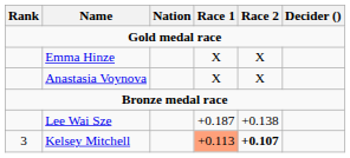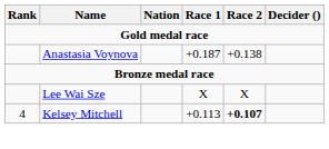 <table class="wikitable" style="text-align:center">
 <tr>
 <th>Rank</th>
 <th>Name</th>
 <th>Nation</th>
 <th>Race 1</th>
 <th>Race 2</th>
 <th>Decider ()</th>
 </tr>
 <tr>
 <td colspan=6><strong>Gold medal race</strong></td>
 </tr>
 <tr>
 <td></td>
-<td align=left><a href='#'>Emma Hinze</a></td>
-<td align=left></td>
-<td>X</td>
-<td>X</td>
-<td></td>
-</tr>
-<tr>
-<td></td>
 <td align=left><a href='#'>Anastasia Voynova</a></td>
 <td align=left></td>
-<td>X</td>
-<td>X</td>
+<td>+0.187</td>
+<td>+0.138</td>
 <td></td>
 </tr>
 <tr>
 <td colspan=6><strong>Bronze medal race</strong></td>
 </tr>
 <tr>
 <td></td>
 <td align=left><a href='#'>Lee Wai Sze</a></td>
 <td align=left></td>
-<td>+0.187</td>
-<td>+0.138</td>
+<td>X</td>
+<td>X</td>
 <td></td>
 </tr>
 <tr>
-<td>3</td>
+<td>4</td>
 <td align=left><a href='#'>Kelsey Mitchell</a></td>
 <td align=left></td>
-<td style="background: lightsalmon;">+0.113</td>
+<td>+0.113</td>
 <td><strong>+0.107</strong></td>
 <td></td>
 </tr>
 </table>
